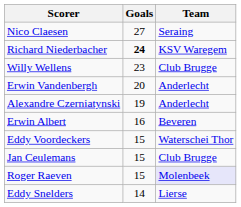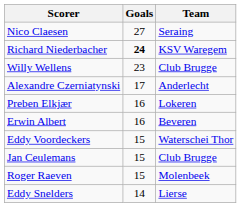 <table class="wikitable">
 <tr>
 <th>Scorer</th>
 <th>Goals</th>
 <th>Team</th>
 </tr>
 <tr>
 <td> <a href='#'>Nico Claesen</a></td>
 <td style="text-align:center;">27</td>
 <td><a href='#'>Seraing</a></td>
 </tr>
 <tr>
 <td> <a href='#'>Richard Niederbacher</a></td>
 <td style="text-align:center;"><strong>24</strong></td>
 <td><a href='#'>KSV Waregem</a></td>
 </tr>
 <tr>
 <td> <a href='#'>Willy Wellens</a></td>
 <td style="text-align:center;">23</td>
 <td><a href='#'>Club Brugge</a></td>
 </tr>
 <tr>
-<td> <a href='#'>Erwin Vandenbergh</a></td>
-<td style="text-align:center;">20</td>
+<td> <a href='#'>Alexandre Czerniatynski</a></td>
+<td style="text-align:center;">17</td>
 <td><a href='#'>Anderlecht</a></td>
 </tr>
 <tr>
-<td> <a href='#'>Alexandre Czerniatynski</a></td>
-<td style="text-align:center;">19</td>
-<td><a href='#'>Anderlecht</a></td>
+<td> <a href='#'>Preben Elkjær</a></td>
+<td style="text-align:center;">16</td>
+<td><a href='#'>Lokeren</a></td>
 </tr>
 <tr>
 <td> <a href='#'>Erwin Albert</a></td>
 <td style="text-align:center;">16</td>
 <td><a href='#'> Beveren</a></td>
 </tr>
 <tr>
 <td> <a href='#'>Eddy Voordeckers</a></td>
 <td style="text-align:center;">15</td>
 <td><a href='#'>Waterschei Thor</a></td>
 </tr>
 <tr>
 <td> <a href='#'>Jan Ceulemans</a></td>
 <td style="text-align:center;">15</td>
 <td><a href='#'>Club Brugge</a></td>
 </tr>
 <tr>
 <td> <a href='#'>Roger Raeven</a></td>
 <td style="text-align:center;">15</td>
-<td style="background: lavender;"><a href='#'>Molenbeek</a></td>
+<td><a href='#'>Molenbeek</a></td>
 </tr>
 <tr>
 <td> <a href='#'>Eddy Snelders</a></td>
 <td style="text-align:center;">14</td>
 <td><a href='#'>Lierse</a></td>
 </tr>
 </table>
